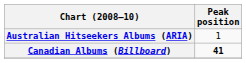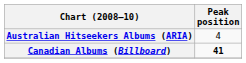 <table class="wikitable sortable plainrowheaders" style="text-align:center">
 <tr>
 <th scope="col">Chart (2008–10)</th>
 <th scope="col">Peak<br>position</th>
 </tr>
 <tr>
 <th scope="row"><a href='#'>Australian Hitseekers Albums</a> (<a href='#'>ARIA</a>)</th>
-<td>1</td>
+<td>4</td>
 </tr>
 <tr>
 <th scope="row"><a href='#'>Canadian Albums</a> (<a href='#'><em>Billboard</em></a>)</th>
 <td><strong>41</strong></td>
 </tr>
 <tr>
 </tr>
 <tr>
 </tr>
 <tr>
 </tr>
 <tr>
 </tr>
 <tr>
 </tr>
 </table>
